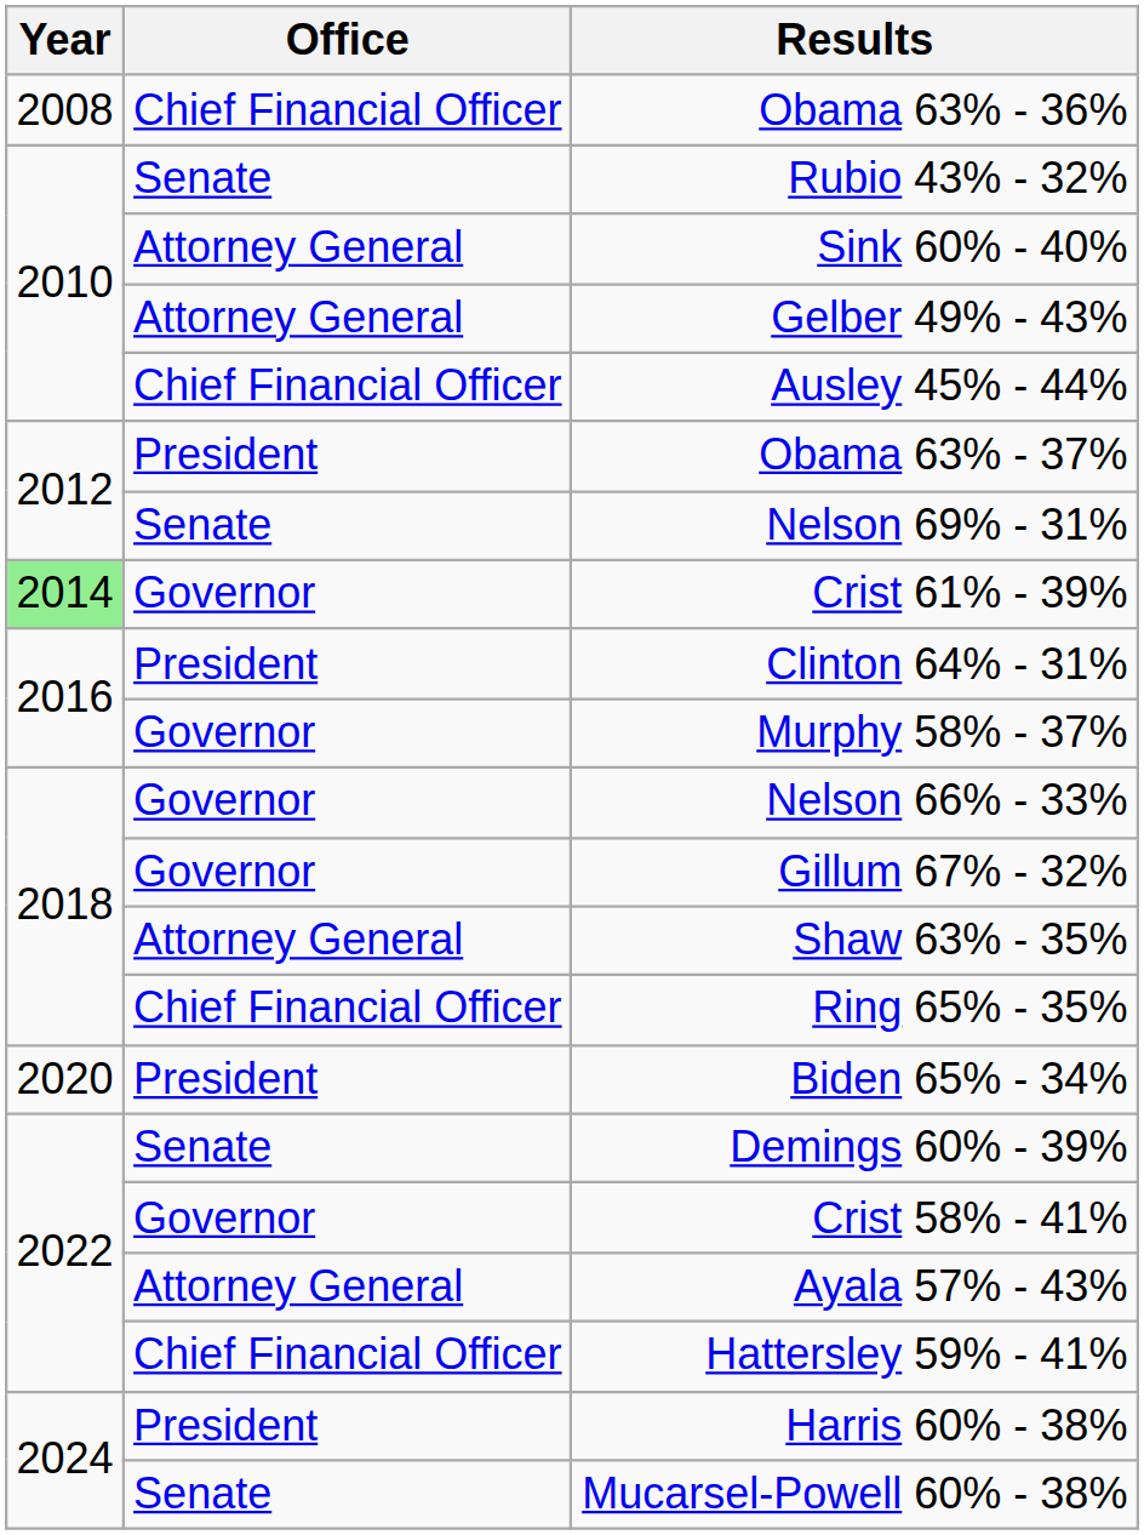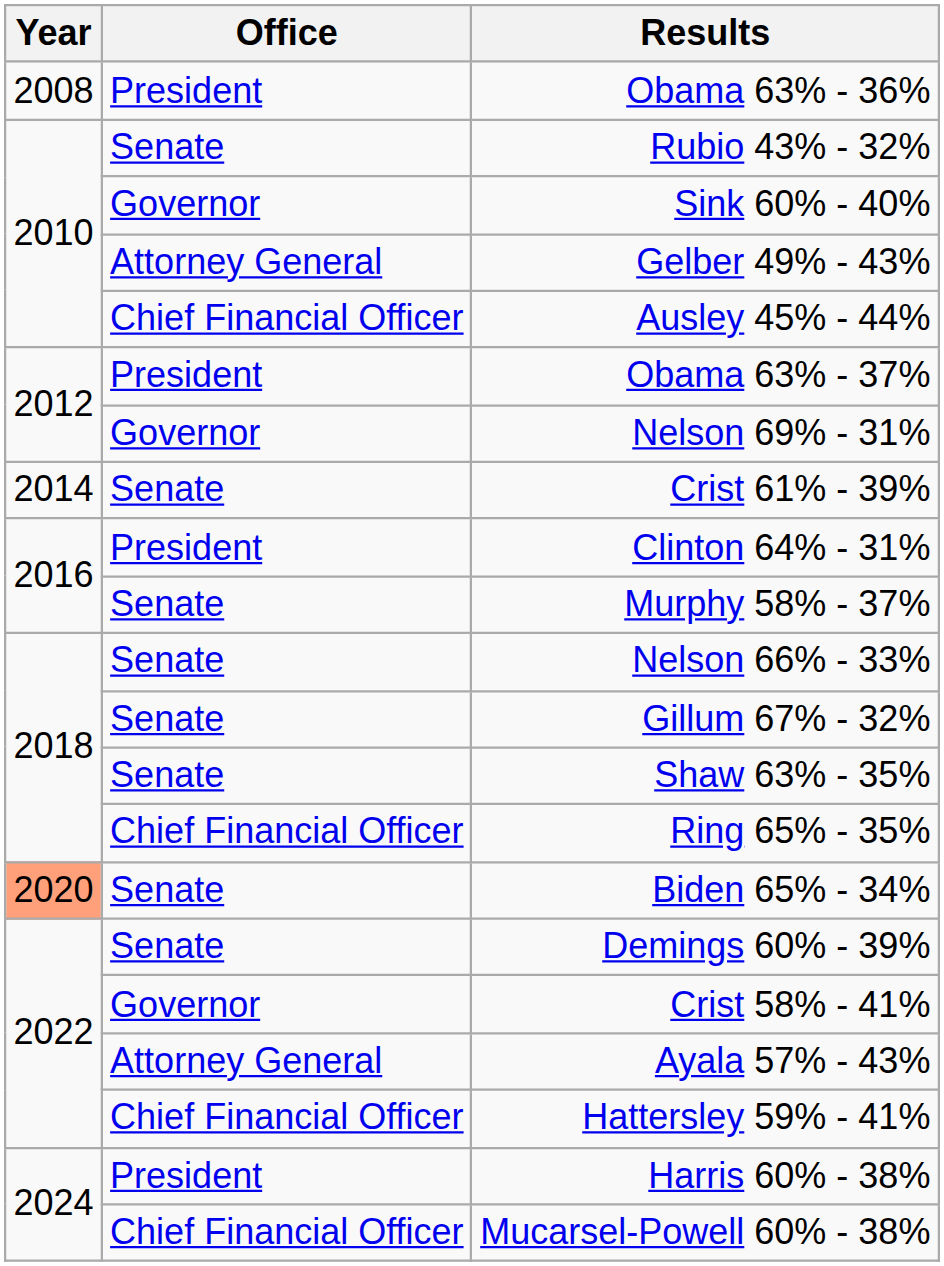 <table class=wikitable>
 <tr>
 <th>Year</th>
 <th>Office</th>
 <th>Results</th>
 </tr>
 <tr>
 <td>2008</td>
-<td><a href='#'>Chief Financial Officer</a></td>
+<td><a href='#'>President</a></td>
 <td align="right" ><a href='#'>Obama</a> 63% - 36%</td>
 </tr>
 <tr>
 <td rowspan=4>2010</td>
 <td><a href='#'>Senate</a></td>
 <td align="right" ><a href='#'>Rubio</a> 43% - 32%</td>
 </tr>
 <tr>
-<td><a href='#'>Attorney General</a></td>
+<td><a href='#'>Governor</a></td>
 <td align="right" ><a href='#'>Sink</a> 60% - 40%</td>
 </tr>
 <tr>
 <td><a href='#'>Attorney General</a></td>
 <td align="right" ><a href='#'>Gelber</a> 49% - 43%</td>
 </tr>
 <tr>
 <td><a href='#'>Chief Financial Officer</a></td>
 <td align="right" ><a href='#'>Ausley</a> 45% - 44%</td>
 </tr>
 <tr>
 <td rowspan=2>2012</td>
 <td><a href='#'>President</a></td>
 <td align="right" ><a href='#'>Obama</a> 63% - 37%</td>
 </tr>
 <tr>
-<td><a href='#'>Senate</a></td>
+<td><a href='#'>Governor</a></td>
 <td align="right" ><a href='#'>Nelson</a> 69% - 31%</td>
 </tr>
 <tr>
-<td style="background: lightgreen;">2014</td>
-<td><a href='#'>Governor</a></td>
+<td>2014</td>
+<td><a href='#'>Senate</a></td>
 <td align="right" ><a href='#'>Crist</a> 61% - 39%</td>
 </tr>
 <tr>
 <td rowspan=2>2016</td>
 <td><a href='#'>President</a></td>
 <td align="right" ><a href='#'>Clinton</a> 64% - 31%</td>
 </tr>
 <tr>
-<td><a href='#'>Governor</a></td>
+<td><a href='#'>Senate</a></td>
 <td align="right" ><a href='#'>Murphy</a> 58% - 37%</td>
 </tr>
 <tr>
 <td rowspan=4>2018</td>
-<td><a href='#'>Governor</a></td>
+<td><a href='#'>Senate</a></td>
 <td align="right" ><a href='#'>Nelson</a> 66% - 33%</td>
 </tr>
 <tr>
-<td><a href='#'>Governor</a></td>
+<td><a href='#'>Senate</a></td>
 <td align="right" ><a href='#'>Gillum</a> 67% - 32%</td>
 </tr>
 <tr>
-<td><a href='#'>Attorney General</a></td>
+<td><a href='#'>Senate</a></td>
 <td align="right" ><a href='#'>Shaw</a> 63% - 35%</td>
 </tr>
 <tr>
 <td><a href='#'>Chief Financial Officer</a></td>
 <td align="right" ><a href='#'>Ring</a> 65% - 35%</td>
 </tr>
 <tr>
-<td>2020</td>
-<td><a href='#'>President</a></td>
+<td style="background: lightsalmon;">2020</td>
+<td><a href='#'>Senate</a></td>
 <td align="right" ><a href='#'>Biden</a> 65% - 34%</td>
 </tr>
 <tr>
 <td rowspan=4>2022</td>
 <td><a href='#'>Senate</a></td>
 <td align="right" ><a href='#'>Demings</a> 60% - 39%</td>
 </tr>
 <tr>
 <td><a href='#'>Governor</a></td>
 <td align="right" ><a href='#'>Crist</a> 58% - 41%</td>
 </tr>
 <tr>
 <td><a href='#'>Attorney General</a></td>
 <td align="right" ><a href='#'>Ayala</a> 57% - 43%</td>
 </tr>
 <tr>
 <td><a href='#'>Chief Financial Officer</a></td>
 <td align="right" ><a href='#'>Hattersley</a> 59% - 41%</td>
 </tr>
 <tr>
 <td rowspan=2>2024</td>
 <td><a href='#'>President</a></td>
 <td align="right" ><a href='#'>Harris</a> 60% - 38%</td>
 </tr>
 <tr>
-<td><a href='#'>Senate</a></td>
+<td><a href='#'>Chief Financial Officer</a></td>
 <td align="right" ><a href='#'>Mucarsel-Powell</a> 60% - 38%</td>
 </tr>
 </table>
